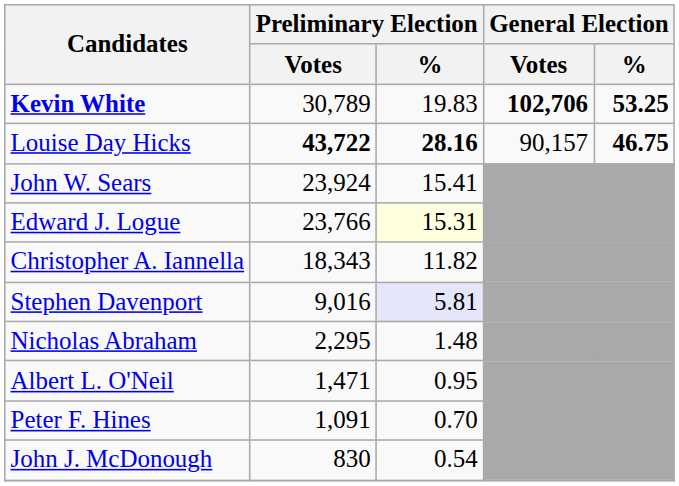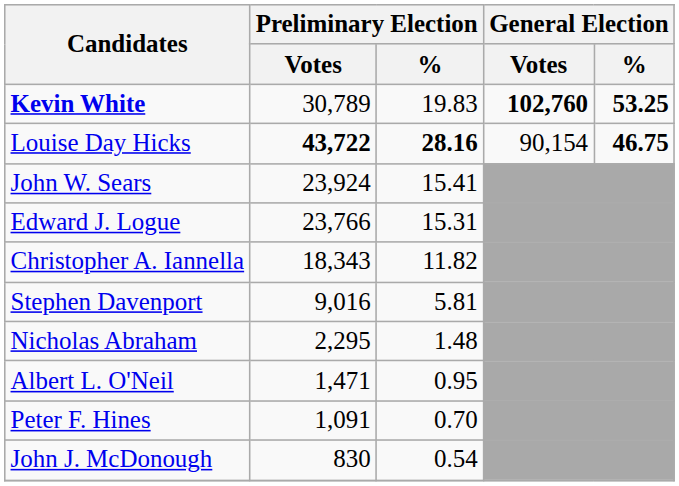 <table class=wikitable>
 <tr>
 <th colspan=1 rowspan=2><strong>Candidates</strong></th>
 <th colspan=2><strong>Preliminary Election</strong></th>
 <th colspan=2><strong>General Election</strong></th>
 </tr>
 <tr>
 <th>Votes</th>
 <th>%</th>
 <th>Votes</th>
 <th>%</th>
 </tr>
 <tr>
 <td><strong><a href='#'>Kevin White</a></strong></td>
 <td align="right">30,789</td>
 <td align="right">19.83</td>
-<td align="right"><strong>102,706</strong></td>
+<td align="right"><strong>102,760</strong></td>
 <td align="right"><strong>53.25</strong></td>
 </tr>
 <tr>
 <td><a href='#'>Louise Day Hicks</a></td>
 <td align="right"><strong>43,722</strong></td>
 <td align="right"><strong>28.16</strong></td>
-<td align="right">90,157</td>
+<td align="right">90,154</td>
 <td align="right"><strong>46.75</strong></td>
 </tr>
 <tr>
 <td><a href='#'>John W. Sears</a></td>
 <td align="right">23,924</td>
 <td align="right">15.41</td>
 <td colspan=2 bgcolor= darkgray></td>
 </tr>
 <tr>
 <td><a href='#'>Edward J. Logue</a></td>
 <td align="right">23,766</td>
-<td align="right" style="background: lightyellow;">15.31</td>
+<td align="right">15.31</td>
 <td colspan=2 bgcolor= darkgray></td>
 </tr>
 <tr>
 <td><a href='#'>Christopher A. Iannella</a></td>
 <td align="right">18,343</td>
 <td align="right">11.82</td>
 <td colspan=2 bgcolor= darkgray></td>
 </tr>
 <tr>
 <td><a href='#'>Stephen Davenport</a></td>
 <td align="right">9,016</td>
-<td align="right" style="background: lavender;">5.81</td>
+<td align="right">5.81</td>
 <td colspan=2 bgcolor= darkgray></td>
 </tr>
 <tr>
 <td><a href='#'>Nicholas Abraham</a></td>
 <td align="right">2,295</td>
 <td align="right">1.48</td>
 <td colspan=2 bgcolor= darkgray></td>
 </tr>
 <tr>
 <td><a href='#'>Albert L. O'Neil</a></td>
 <td align="right">1,471</td>
 <td align="right">0.95</td>
 <td colspan=2 bgcolor= darkgray></td>
 </tr>
 <tr>
 <td><a href='#'>Peter F. Hines</a></td>
 <td align="right">1,091</td>
 <td align="right">0.70</td>
 <td colspan=2 bgcolor= darkgray></td>
 </tr>
 <tr>
 <td><a href='#'>John J. McDonough</a></td>
 <td align="right">830</td>
 <td align="right">0.54</td>
 <td colspan=2 bgcolor= darkgray></td>
 </tr>
 <tr>
 </tr>
 </table>
